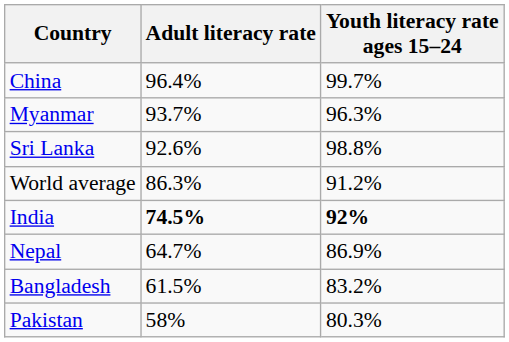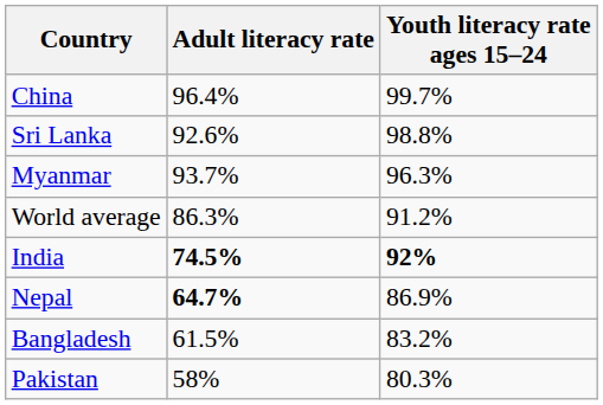 <table class="wikitable">
 <tr>
 <th>Country</th>
 <th>Adult literacy rate</th>
 <th>Youth literacy rate<br>ages 15–24</th>
 </tr>
 <tr>
 <td><a href='#'>China</a></td>
 <td>96.4%</td>
 <td>99.7%</td>
 </tr>
 <tr>
+<td><a href='#'>Sri Lanka</a></td>
+<td>92.6%</td>
+<td>98.8%</td>
+</tr>
+<tr>
 <td><a href='#'>Myanmar</a></td>
 <td>93.7% </td>
 <td>96.3% </td>
-</tr>
-<tr>
-<td><a href='#'>Sri Lanka</a></td>
-<td>92.6%</td>
-<td>98.8%</td>
 </tr>
 <tr>
 <td>World average</td>
 <td>86.3%</td>
 <td>91.2%</td>
 </tr>
 <tr>
 <td><a href='#'>India</a></td>
 <td><strong>74.5%</strong></td>
 <td><strong>92%</strong></td>
 </tr>
 <tr>
 <td><a href='#'>Nepal</a></td>
-<td>64.7%</td>
+<td><strong>64.7%</strong></td>
 <td>86.9%</td>
 </tr>
 <tr>
 <td><a href='#'>Bangladesh</a></td>
 <td>61.5%</td>
 <td>83.2%</td>
 </tr>
 <tr>
 <td><a href='#'>Pakistan</a></td>
 <td>58%</td>
 <td>80.3%</td>
 </tr>
 </table>
